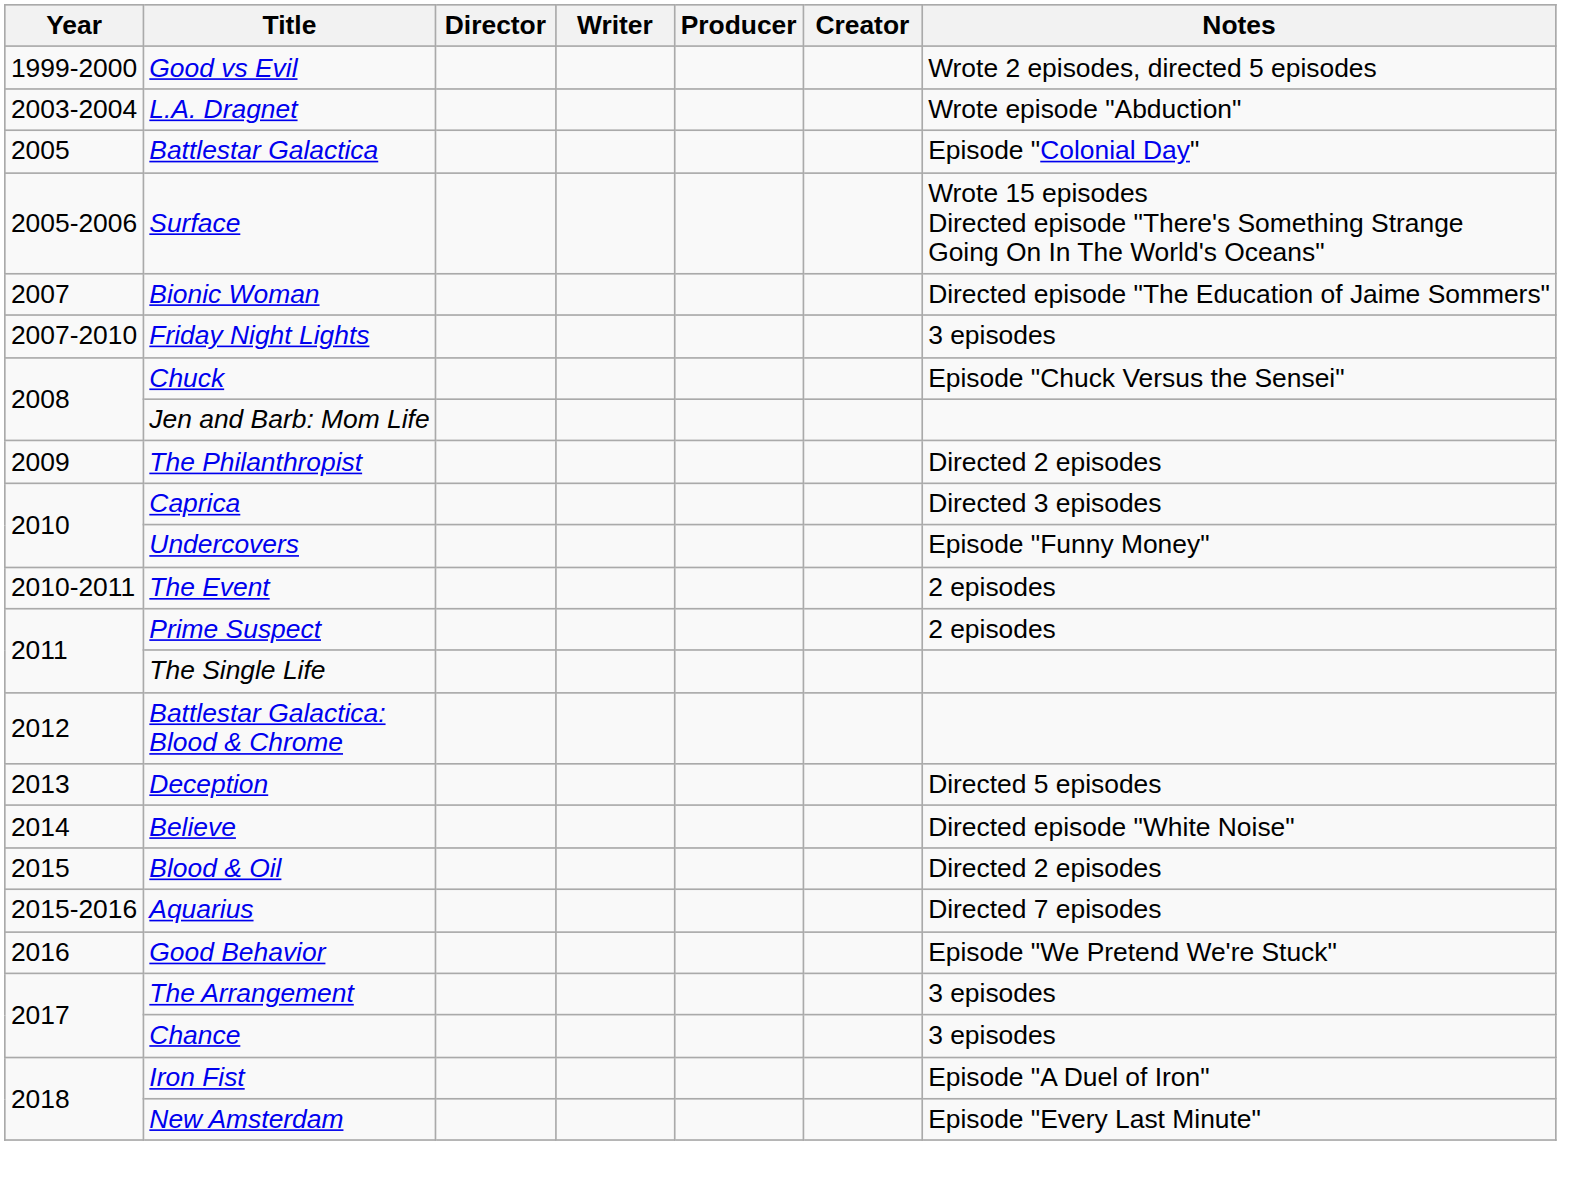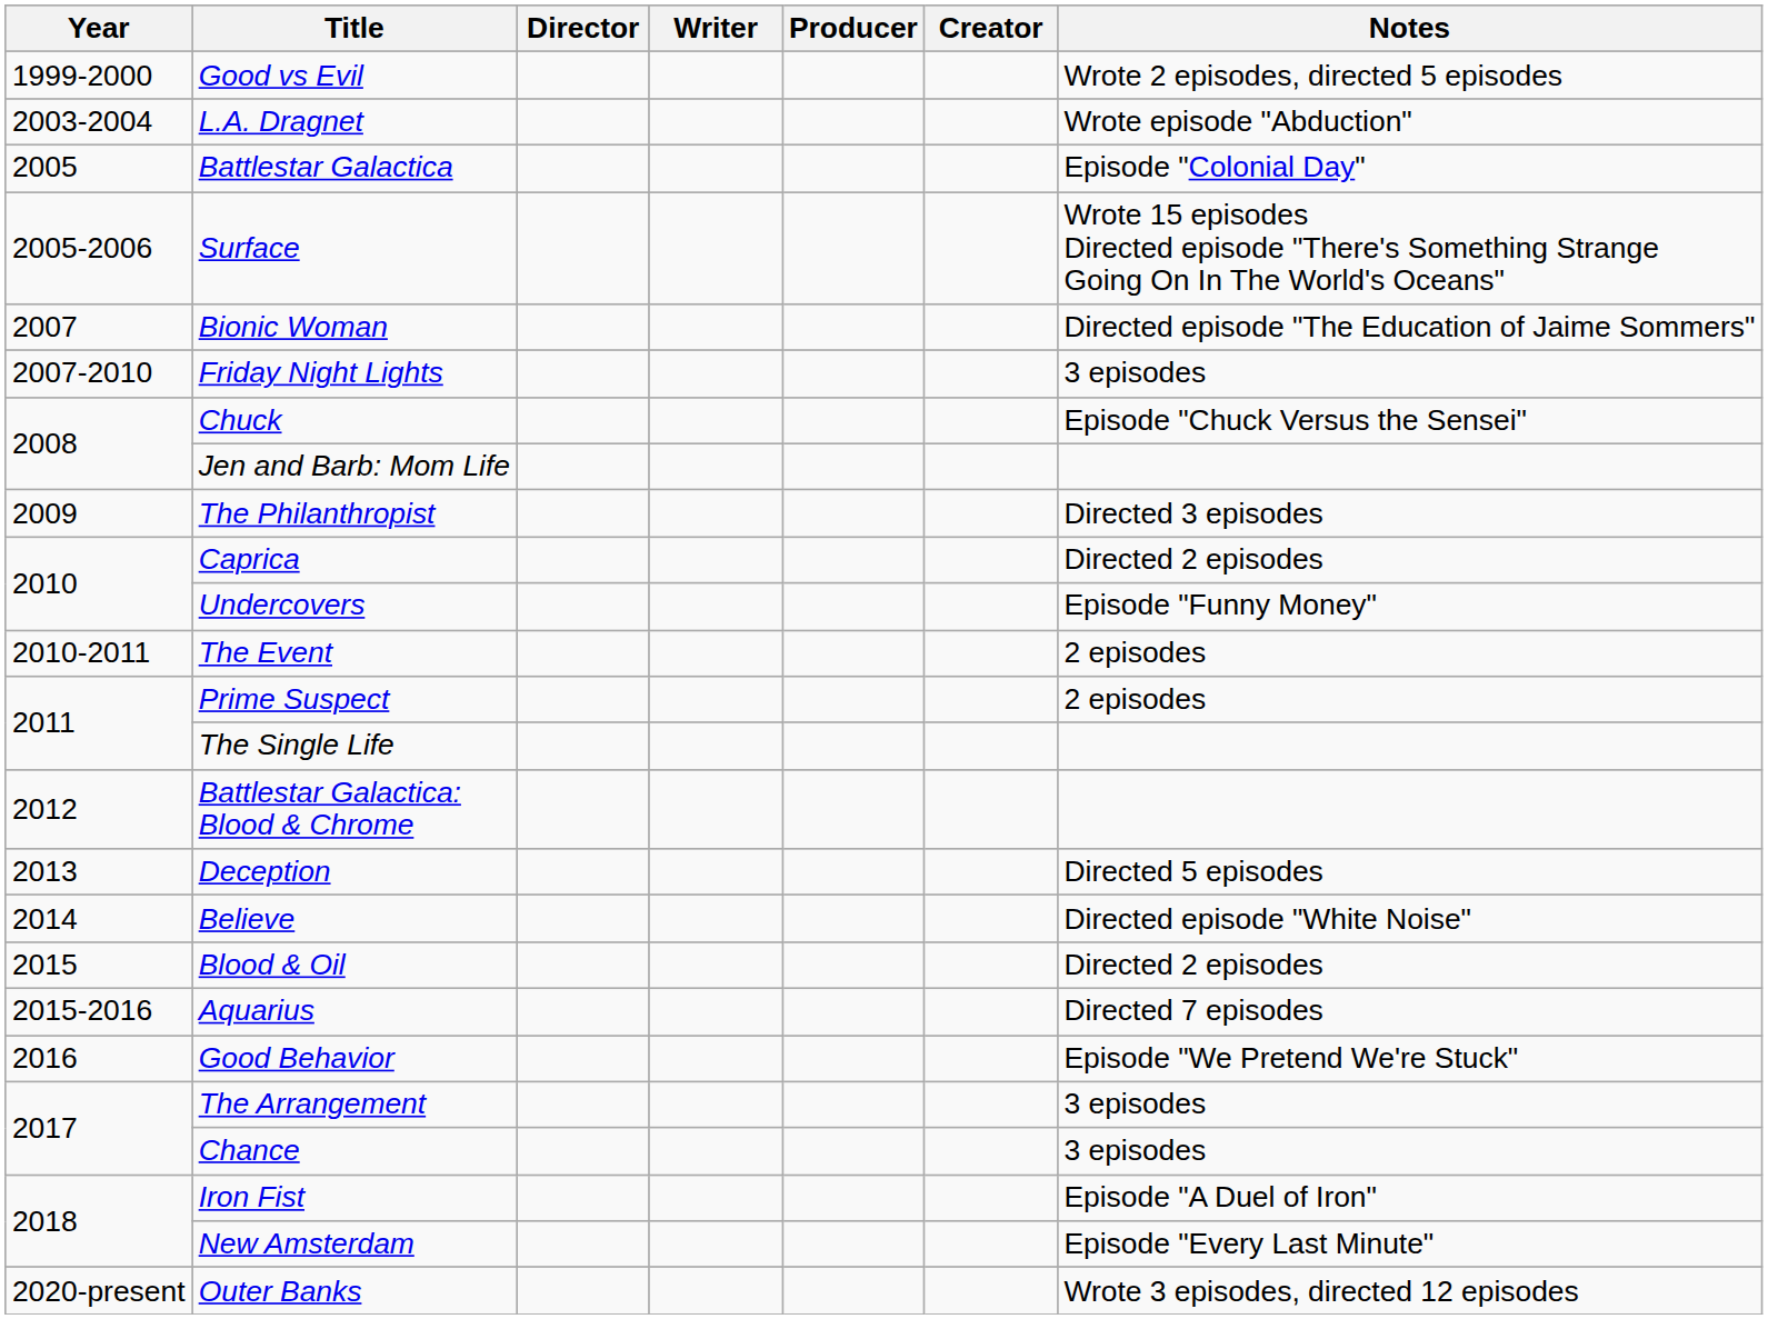 <table class="wikitable">
 <tr>
 <th>Year</th>
 <th>Title</th>
 <th width=65>Director</th>
 <th width=65>Writer</th>
 <th>Producer</th>
 <th width=65>Creator</th>
 <th>Notes</th>
 </tr>
 <tr>
 <td>1999-2000</td>
 <td><em><a href='#'>Good vs Evil</a></em></td>
 <td></td>
 <td></td>
 <td></td>
 <td></td>
 <td>Wrote 2 episodes, directed 5 episodes</td>
 </tr>
 <tr>
 <td>2003-2004</td>
 <td><em><a href='#'>L.A. Dragnet</a></em></td>
 <td></td>
 <td></td>
 <td></td>
 <td></td>
 <td>Wrote episode "Abduction"</td>
 </tr>
 <tr>
 <td>2005</td>
 <td><em><a href='#'>Battlestar Galactica</a></em></td>
 <td></td>
 <td></td>
 <td></td>
 <td></td>
 <td>Episode "<a href='#'>Colonial Day</a>"</td>
 </tr>
 <tr>
 <td>2005-2006</td>
 <td><em><a href='#'>Surface</a></em></td>
 <td></td>
 <td></td>
 <td></td>
 <td></td>
 <td>Wrote 15 episodes<br> Directed episode "There's Something Strange<br>Going On In The World's Oceans"</td>
 </tr>
 <tr>
 <td>2007</td>
 <td><em><a href='#'>Bionic Woman</a></em></td>
 <td></td>
 <td></td>
 <td></td>
 <td></td>
 <td>Directed episode "The Education of Jaime Sommers"</td>
 </tr>
 <tr>
 <td>2007-2010</td>
 <td><em><a href='#'>Friday Night Lights</a></em></td>
 <td></td>
 <td></td>
 <td></td>
 <td></td>
 <td>3 episodes</td>
 </tr>
 <tr>
 <td rowspan="2">2008</td>
 <td><em><a href='#'>Chuck</a></em></td>
 <td></td>
 <td></td>
 <td></td>
 <td></td>
 <td>Episode "Chuck Versus the Sensei"</td>
 </tr>
 <tr>
 <td><em>Jen and Barb: Mom Life</em></td>
 <td></td>
 <td></td>
 <td></td>
 <td></td>
 </tr>
 <tr>
 <td>2009</td>
 <td><em><a href='#'>The Philanthropist</a></em></td>
 <td></td>
 <td></td>
 <td></td>
 <td></td>
-<td>Directed 2 episodes</td>
+<td>Directed 3 episodes</td>
 </tr>
 <tr>
 <td rowspan="2">2010</td>
 <td><em><a href='#'>Caprica</a></em></td>
 <td></td>
 <td></td>
 <td></td>
 <td></td>
-<td>Directed 3 episodes</td>
+<td>Directed 2 episodes</td>
 </tr>
 <tr>
 <td><em><a href='#'>Undercovers</a></em></td>
 <td></td>
 <td></td>
 <td></td>
 <td></td>
 <td>Episode "Funny Money"</td>
 </tr>
 <tr>
 <td>2010-2011</td>
 <td><em><a href='#'>The Event</a></em></td>
 <td></td>
 <td></td>
 <td></td>
 <td></td>
 <td>2 episodes</td>
 </tr>
 <tr>
 <td rowspan="2">2011</td>
 <td><em><a href='#'>Prime Suspect</a></em></td>
 <td></td>
 <td></td>
 <td></td>
 <td></td>
 <td>2 episodes</td>
 </tr>
 <tr>
 <td><em>The Single Life</em></td>
 <td></td>
 <td></td>
 <td></td>
 <td></td>
 <td></td>
 </tr>
 <tr>
 <td>2012</td>
 <td><em><a href='#'>Battlestar Galactica:<br>Blood & Chrome</a></em></td>
 <td></td>
 <td></td>
 <td></td>
 <td></td>
 <td></td>
 </tr>
 <tr>
 <td>2013</td>
 <td><em><a href='#'>Deception</a></em></td>
 <td></td>
 <td></td>
 <td></td>
 <td></td>
 <td>Directed 5 episodes</td>
 </tr>
 <tr>
 <td>2014</td>
 <td><em><a href='#'>Believe</a></em></td>
 <td></td>
 <td></td>
 <td></td>
 <td></td>
 <td>Directed episode "White Noise"</td>
 </tr>
 <tr>
 <td>2015</td>
 <td><em><a href='#'>Blood & Oil</a></em></td>
 <td></td>
 <td></td>
 <td></td>
 <td></td>
 <td>Directed 2 episodes</td>
 </tr>
 <tr>
 <td>2015-2016</td>
 <td><em><a href='#'>Aquarius</a></em></td>
 <td></td>
 <td></td>
 <td></td>
 <td></td>
 <td>Directed 7 episodes</td>
 </tr>
 <tr>
 <td>2016</td>
 <td><em><a href='#'>Good Behavior</a></em></td>
 <td></td>
 <td></td>
 <td></td>
 <td></td>
 <td>Episode "We Pretend We're Stuck"</td>
 </tr>
 <tr>
 <td rowspan="2">2017</td>
 <td><em><a href='#'>The Arrangement</a></em></td>
 <td></td>
 <td></td>
 <td></td>
 <td></td>
 <td>3 episodes</td>
 </tr>
 <tr>
 <td><em><a href='#'>Chance</a></em></td>
 <td></td>
 <td></td>
 <td></td>
 <td></td>
 <td>3 episodes</td>
 </tr>
 <tr>
 <td rowspan="2">2018</td>
 <td><em><a href='#'>Iron Fist</a></em></td>
 <td></td>
 <td></td>
 <td></td>
 <td></td>
 <td>Episode "A Duel of Iron"</td>
 </tr>
 <tr>
 <td><em><a href='#'>New Amsterdam</a></em></td>
 <td></td>
 <td></td>
 <td></td>
 <td></td>
 <td>Episode "Every Last Minute"</td>
 </tr>
+<tr>
+<td>2020-present</td>
+<td><em><a href='#'>Outer Banks</a></em></td>
+<td></td>
+<td></td>
+<td></td>
+<td></td>
+<td>Wrote 3 episodes, directed 12 episodes</td>
+</tr>
 </table>
